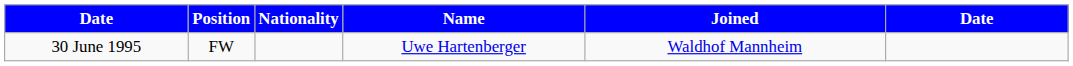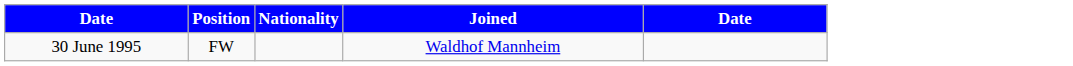 <table class="wikitable"  style="text-align:center; font-size:90%; ">
 <tr>
 <th style="background:#00f; color:white; width:150px;">Date</th>
 <th style="background:#00f; color:white; width:50px;">Position</th>
 <th style="background:#00f; color:white; width:50px;">Nationality</th>
-<th style="background:#00f; color:white; width:200px;">Name</th>
 <th style="background:#00f; color:white; width:250px;">Joined</th>
 <th style="background:#00f; color:white; width:150px;">Date</th>
 </tr>
 <tr>
 <td>30 June 1995</td>
 <td>FW</td>
 <td></td>
-<td><a href='#'>Uwe Hartenberger</a></td>
 <td><a href='#'>Waldhof Mannheim</a></td>
 <td></td>
 </tr>
 </table>
